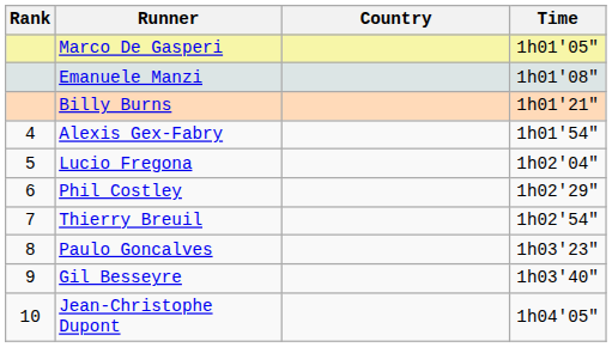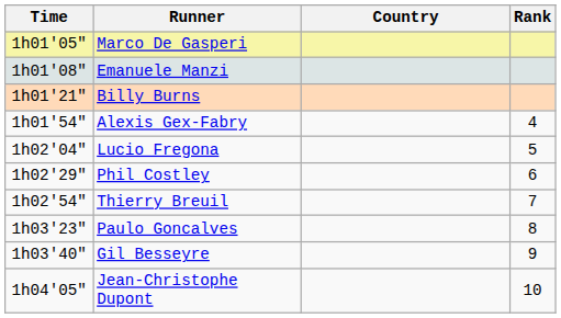 <table class="wikitable" style="text-align:center; font-size: 90%; border: gray solid 1px;border-collapse:collapse;">
 <tr bgcolor="#E4E4E4">
-<th style="border-bottom:1px solid #AAAAAA" width=10>Rank</th>
+<th style="border-bottom:1px solid #AAAAAA" width=60>Time</th>
 <th style="border-bottom:1px solid #AAAAAA" width=150>Runner</th>
 <th style="border-bottom:1px solid #AAAAAA" width=150>Country</th>
-<th style="border-bottom:1px solid #AAAAAA" width=60>Time</th>
+<th style="border-bottom:1px solid #AAAAAA" width=10>Rank</th>
 </tr>
 <tr bgcolor=F7F6A8>
-<td></td>
+<td>1h01'05"</td>
 <td align=left><a href='#'>Marco De Gasperi</a></td>
 <td align=left></td>
-<td>1h01'05"</td>
+<td></td>
 </tr>
 <tr bgcolor=DCE5E5>
-<td></td>
+<td>1h01'08"</td>
 <td align=left><a href='#'>Emanuele Manzi</a></td>
 <td align=left></td>
-<td>1h01'08"</td>
+<td></td>
 </tr>
 <tr bgcolor=FFDAB9>
-<td></td>
+<td>1h01'21"</td>
 <td align=left><a href='#'>Billy Burns</a></td>
 <td align=left></td>
-<td>1h01'21"</td>
+<td></td>
 </tr>
 <tr>
-<td>4</td>
+<td>1h01'54"</td>
 <td align=left><a href='#'>Alexis Gex-Fabry</a></td>
 <td align=left></td>
-<td>1h01'54"</td>
+<td>4</td>
 </tr>
 <tr>
-<td>5</td>
+<td>1h02'04"</td>
 <td align=left><a href='#'>Lucio Fregona</a></td>
 <td align=left></td>
-<td>1h02'04"</td>
+<td>5</td>
 </tr>
 <tr>
-<td>6</td>
+<td>1h02'29"</td>
 <td align=left><a href='#'>Phil Costley</a></td>
 <td align=left></td>
-<td>1h02'29"</td>
+<td>6</td>
 </tr>
 <tr>
-<td>7</td>
+<td>1h02'54"</td>
 <td align=left><a href='#'>Thierry Breuil</a></td>
 <td align=left></td>
-<td>1h02'54"</td>
+<td>7</td>
 </tr>
 <tr>
-<td>8</td>
+<td>1h03'23"</td>
 <td align=left><a href='#'>Paulo Goncalves</a></td>
 <td align=left></td>
-<td>1h03'23"</td>
+<td>8</td>
 </tr>
 <tr>
-<td>9</td>
+<td>1h03'40"</td>
 <td align=left><a href='#'>Gil Besseyre</a></td>
 <td align=left></td>
-<td>1h03'40"</td>
+<td>9</td>
 </tr>
 <tr>
-<td>10</td>
+<td>1h04'05"</td>
 <td align=left><a href='#'>Jean-Christophe Dupont</a></td>
 <td align=left></td>
-<td>1h04'05"</td>
+<td>10</td>
 </tr>
 </table>
